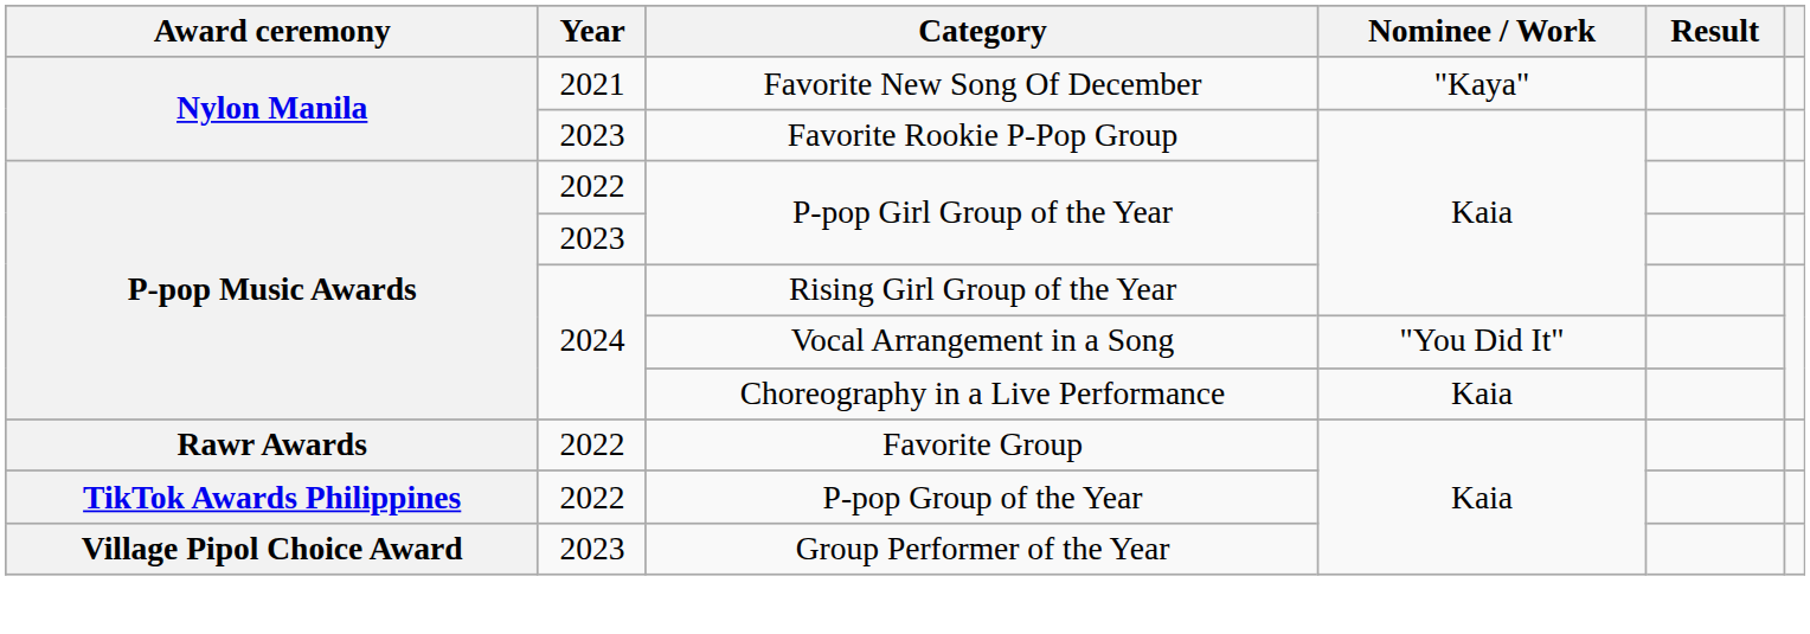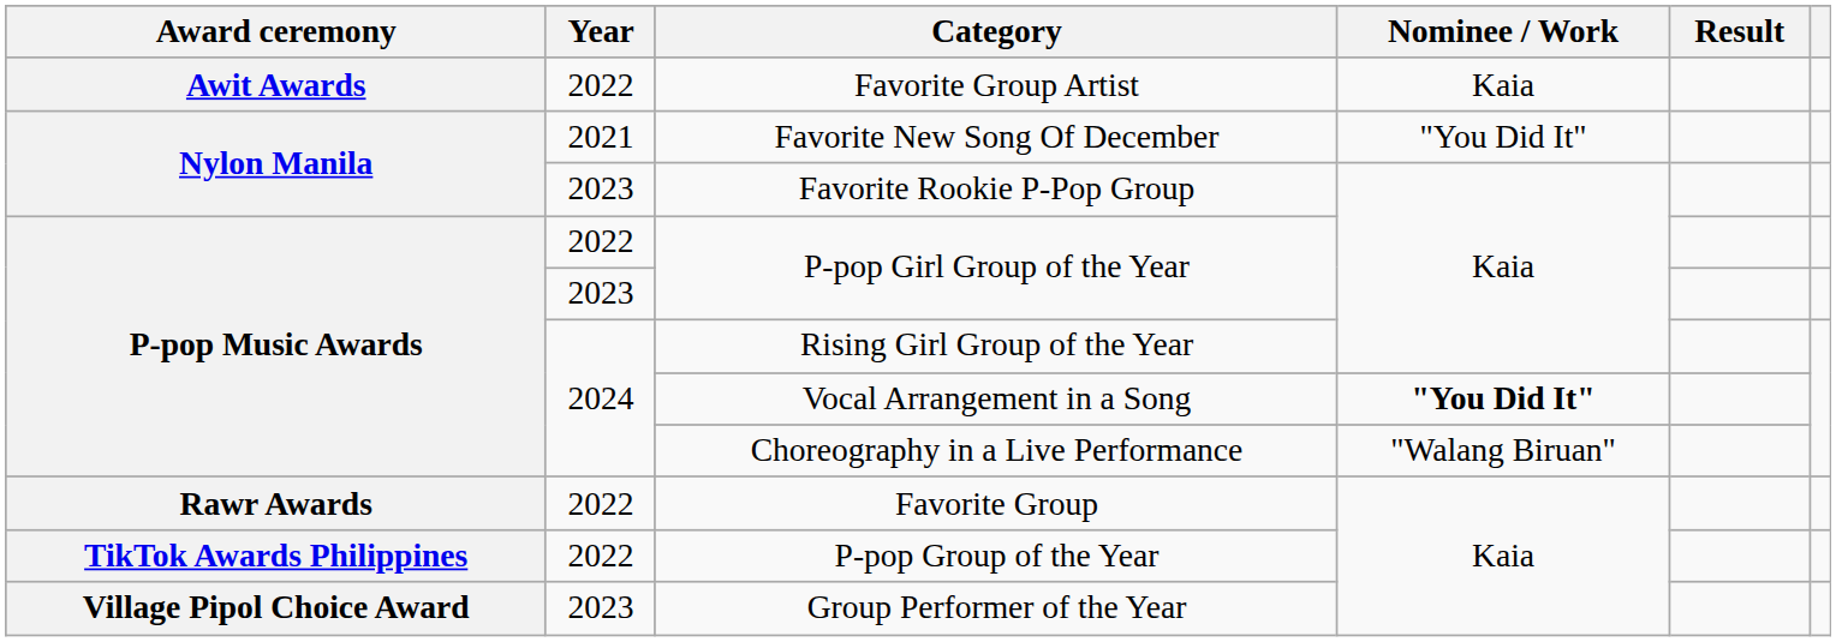 <table class="wikitable sortable plainrowheaders" style="text-align:center; width:100%">
 <tr>
 <th scope="col">Award ceremony</th>
 <th scope="col">Year</th>
 <th scope="col">Category</th>
 <th scope="col">Nominee / Work</th>
 <th scope="col">Result</th>
 <th scope="col" class="unsortable"></th>
 </tr>
 <tr>
+<th scope="row"><a href='#'>Awit Awards</a></th>
+<td>2022</td>
+<td>Favorite Group Artist</td>
+<td>Kaia</td>
+<td></td>
+<td></td>
+</tr>
+<tr>
 <th rowspan="2" scope="row"><a href='#'>Nylon Manila</a></th>
 <td>2021</td>
 <td>Favorite New Song Of December</td>
-<td>"Kaya"</td>
+<td>"You Did It"</td>
 <td></td>
 <td></td>
 </tr>
 <tr>
 <td>2023</td>
 <td>Favorite Rookie P-Pop Group</td>
 <td rowspan="4">Kaia</td>
 <td></td>
 <td></td>
 </tr>
 <tr>
 <th rowspan="5" scope="row">P-pop Music Awards</th>
 <td>2022</td>
 <td rowspan="2">P-pop Girl Group of the Year</td>
 <td></td>
 <td></td>
 </tr>
 <tr>
 <td>2023</td>
 <td></td>
 <td></td>
 </tr>
 <tr>
 <td rowspan="3">2024</td>
 <td>Rising Girl Group of the Year</td>
 <td></td>
 <td rowspan="3"></td>
 </tr>
 <tr>
 <td>Vocal Arrangement in a Song</td>
-<td>"You Did It"</td>
+<td><strong>"You Did It"</strong></td>
 <td></td>
 </tr>
 <tr>
 <td>Choreography in a Live Performance</td>
-<td>Kaia</td>
+<td>"Walang Biruan"</td>
 <td></td>
 </tr>
 <tr>
 <th scope="row">Rawr Awards</th>
 <td>2022</td>
 <td>Favorite Group</td>
 <td rowspan="3">Kaia</td>
 <td></td>
 <td></td>
 </tr>
 <tr>
 <th scope="row"><a href='#'>TikTok Awards Philippines</a></th>
 <td>2022</td>
 <td>P-pop Group of the Year</td>
 <td></td>
 <td></td>
 </tr>
 <tr>
 <th scope="row">Village Pipol Choice Award</th>
 <td>2023</td>
 <td>Group Performer of the Year</td>
 <td></td>
 <td></td>
 </tr>
 </table>
